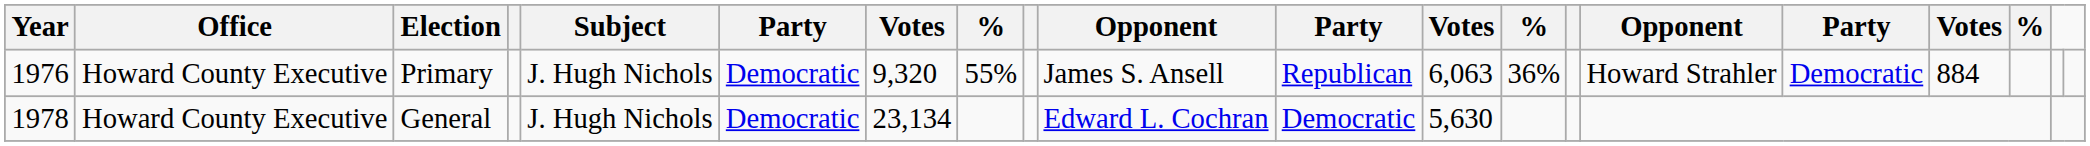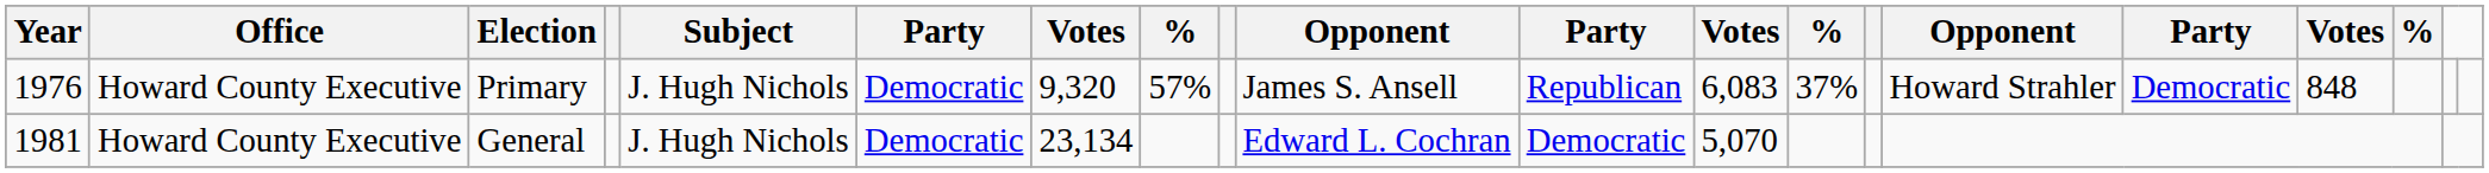 <table class="wikitable">
 <tr>
 <th>Year</th>
 <th>Office</th>
 <th>Election</th>
 <th></th>
 <th>Subject</th>
 <th>Party</th>
 <th>Votes</th>
 <th>%</th>
 <th></th>
 <th>Opponent</th>
 <th>Party</th>
 <th>Votes</th>
 <th>%</th>
 <th></th>
 <th>Opponent</th>
 <th>Party</th>
 <th>Votes</th>
 <th>%</th>
 </tr>
 <tr>
 <td>1976</td>
 <td>Howard County Executive</td>
 <td>Primary</td>
 <td></td>
 <td>J. Hugh Nichols</td>
 <td><a href='#'>Democratic</a></td>
 <td>9,320</td>
-<td>55%</td>
+<td>57%</td>
 <td></td>
 <td>James S. Ansell</td>
 <td><a href='#'>Republican</a></td>
-<td>6,063</td>
-<td>36%</td>
+<td>6,083</td>
+<td>37%</td>
 <td></td>
 <td>Howard Strahler</td>
 <td><a href='#'>Democratic</a></td>
-<td>884</td>
+<td>848</td>
 <td></td>
 <td></td>
 <td colspan=4> </td>
 </tr>
 <tr>
-<td>1978</td>
+<td>1981</td>
 <td>Howard County Executive</td>
 <td>General</td>
 <td></td>
 <td>J. Hugh Nichols</td>
 <td><a href='#'>Democratic</a></td>
 <td>23,134</td>
 <td></td>
 <td></td>
 <td><a href='#'>Edward L. Cochran</a></td>
 <td><a href='#'>Democratic</a></td>
-<td>5,630</td>
+<td>5,070</td>
 <td></td>
 <td></td>
 <td colspan=4> </td>
 </tr>
 </table>
